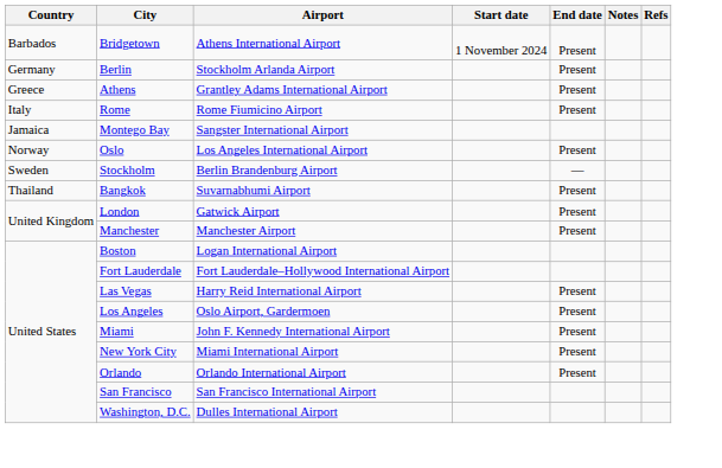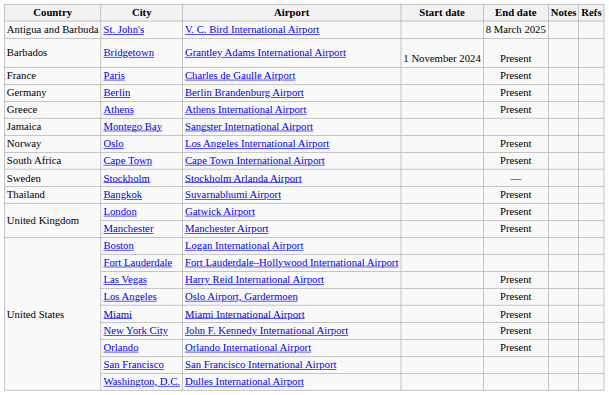 <table class="wikitable sortable sticky-header">
 <tr>
 <th>Country</th>
 <th>City</th>
 <th>Airport</th>
 <th>Start date</th>
 <th>End date</th>
 <th>Notes</th>
 <th class=unsortable>Refs</th>
 </tr>
 <tr>
+<td>Antigua and Barbuda</td>
+<td><a href='#'>St. John's</a></td>
+<td><a href='#'>V. C. Bird International Airport</a></td>
+<td align=center></td>
+<td align=center>8 March 2025</td>
+<td></td>
+<td align="center"></td>
+</tr>
+<tr>
 <td>Barbados</td>
 <td><a href='#'>Bridgetown</a></td>
-<td><a href='#'>Athens International Airport</a></td>
+<td><a href='#'>Grantley Adams International Airport</a></td>
 <td align=center><br>1 November 2024</td>
 <td align=center><br>Present</td>
 <td></td>
 <td align="center"></td>
 </tr>
 <tr>
+<td>France</td>
+<td><a href='#'>Paris</a></td>
+<td><a href='#'>Charles de Gaulle Airport</a></td>
+<td align=center></td>
+<td align=center>Present</td>
+<td></td>
+<td align=center></td>
+</tr>
+<tr>
 <td>Germany</td>
 <td><a href='#'>Berlin</a></td>
-<td><a href='#'>Stockholm Arlanda Airport</a></td>
+<td><a href='#'>Berlin Brandenburg Airport</a></td>
 <td align=center></td>
 <td align=center>Present</td>
 <td></td>
 <td align=center></td>
 </tr>
 <tr>
 <td>Greece</td>
 <td><a href='#'>Athens</a></td>
-<td><a href='#'>Grantley Adams International Airport</a></td>
-<td align=center></td>
-<td align=center>Present</td>
-<td></td>
-<td align=center></td>
-</tr>
-<tr>
-<td>Italy</td>
-<td><a href='#'>Rome</a></td>
-<td><a href='#'>Rome Fiumicino Airport</a></td>
+<td><a href='#'>Athens International Airport</a></td>
 <td align=center></td>
 <td align=center>Present</td>
 <td></td>
 <td align=center></td>
 </tr>
 <tr>
 <td>Jamaica</td>
 <td><a href='#'>Montego Bay</a></td>
 <td><a href='#'>Sangster International Airport</a></td>
 <td align=center></td>
 <td align=center></td>
 <td></td>
 <td align="center"></td>
 </tr>
 <tr>
 <td>Norway</td>
 <td><a href='#'>Oslo</a></td>
 <td><a href='#'>Los Angeles International Airport</a></td>
 <td align=center></td>
 <td align=center>Present</td>
 <td></td>
 <td align=center></td>
 </tr>
 <tr>
+<td>South Africa</td>
+<td><a href='#'>Cape Town</a></td>
+<td><a href='#'>Cape Town International Airport</a></td>
+<td align=center></td>
+<td align=center>Present</td>
+<td></td>
+<td align=center></td>
+</tr>
+<tr>
 <td>Sweden</td>
 <td><a href='#'>Stockholm</a></td>
-<td><a href='#'>Berlin Brandenburg Airport</a></td>
+<td><a href='#'>Stockholm Arlanda Airport</a></td>
 <td align=center></td>
 <td align=center>—</td>
 <td></td>
 <td align=center></td>
 </tr>
 <tr>
 <td>Thailand</td>
 <td><a href='#'>Bangkok</a></td>
 <td><a href='#'>Suvarnabhumi Airport</a></td>
 <td align=center></td>
 <td align=center>Present</td>
 <td></td>
 <td align=center></td>
 </tr>
 <tr>
 <td rowspan=2>United Kingdom</td>
 <td><a href='#'>London</a></td>
 <td><a href='#'>Gatwick Airport</a></td>
 <td align=center></td>
 <td align=center>Present</td>
 <td></td>
 <td align=center></td>
 </tr>
 <tr>
 <td><a href='#'>Manchester</a></td>
 <td><a href='#'>Manchester Airport</a></td>
 <td align=center></td>
 <td align=center>Present</td>
 <td></td>
 <td align=center></td>
 </tr>
 <tr>
 <td rowspan=9>United States</td>
 <td><a href='#'>Boston</a></td>
 <td><a href='#'>Logan International Airport</a></td>
 <td align=center></td>
 <td align=center></td>
 <td></td>
 <td align=center></td>
 </tr>
 <tr>
 <td><a href='#'>Fort Lauderdale</a></td>
 <td><a href='#'>Fort Lauderdale–Hollywood International Airport</a></td>
 <td align=center></td>
 <td align=center></td>
 <td></td>
 <td align=center></td>
 </tr>
 <tr>
 <td><a href='#'>Las Vegas</a></td>
 <td><a href='#'>Harry Reid International Airport</a></td>
 <td align=center></td>
 <td align=center>Present</td>
 <td></td>
 <td align=center></td>
 </tr>
 <tr>
 <td><a href='#'>Los Angeles</a></td>
 <td><a href='#'>Oslo Airport, Gardermoen</a></td>
 <td align=center></td>
 <td align=center>Present</td>
 <td></td>
 <td align=center></td>
 </tr>
 <tr>
 <td><a href='#'>Miami</a></td>
-<td><a href='#'>John F. Kennedy International Airport</a></td>
+<td><a href='#'>Miami International Airport</a></td>
 <td align=center></td>
 <td align=center>Present</td>
 <td></td>
 <td align=center></td>
 </tr>
 <tr>
 <td><a href='#'>New York City</a></td>
-<td><a href='#'>Miami International Airport</a></td>
+<td><a href='#'>John F. Kennedy International Airport</a></td>
 <td align=center></td>
 <td align=center>Present</td>
 <td></td>
 <td align=center></td>
 </tr>
 <tr>
 <td><a href='#'>Orlando</a></td>
 <td><a href='#'>Orlando International Airport</a></td>
 <td align=center></td>
 <td align=center>Present</td>
 <td></td>
 <td align=center></td>
 </tr>
 <tr>
 <td><a href='#'>San Francisco</a></td>
 <td><a href='#'>San Francisco International Airport</a></td>
 <td align=center></td>
 <td align=center></td>
 <td></td>
 <td align=center></td>
 </tr>
 <tr>
 <td><a href='#'>Washington, D.C.</a></td>
 <td><a href='#'>Dulles International Airport</a></td>
 <td align=center></td>
 <td align=center></td>
 <td></td>
 <td align=center></td>
 </tr>
 </table>
